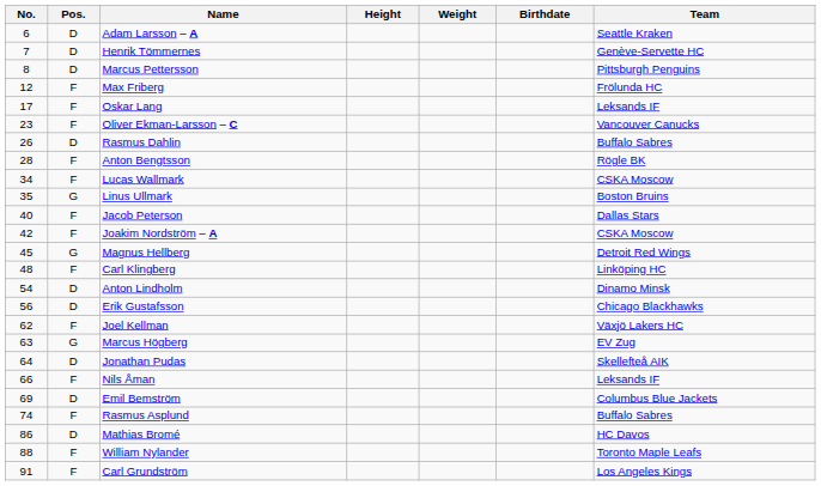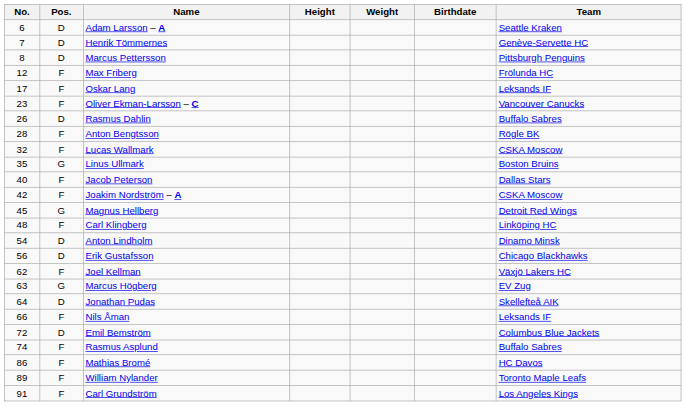 <table width="80%" class="wikitable sortable" style="font-size: 90%; text-align: center;">
 <tr>
 <th>No.</th>
 <th>Pos.</th>
 <th>Name</th>
 <th>Height</th>
 <th>Weight</th>
 <th>Birthdate</th>
 <th>Team</th>
 </tr>
 <tr>
 <td>6</td>
 <td>D</td>
 <td align=left><a href='#'>Adam Larsson</a> – <strong><a href='#'>A</a></strong></td>
 <td></td>
 <td></td>
 <td></td>
 <td style="text-align:left;"> <a href='#'>Seattle Kraken</a></td>
 </tr>
 <tr>
 <td>7</td>
 <td>D</td>
 <td align=left><a href='#'>Henrik Tömmernes</a></td>
 <td></td>
 <td></td>
 <td></td>
 <td style="text-align:left;"> <a href='#'>Genève-Servette HC</a></td>
 </tr>
 <tr>
 <td>8</td>
 <td>D</td>
 <td align=left><a href='#'>Marcus Pettersson</a></td>
 <td></td>
 <td></td>
 <td></td>
 <td style="text-align:left;"> <a href='#'>Pittsburgh Penguins</a></td>
 </tr>
 <tr>
 <td>12</td>
 <td>F</td>
 <td align=left><a href='#'>Max Friberg</a></td>
 <td></td>
 <td></td>
 <td></td>
 <td style="text-align:left;"> <a href='#'>Frölunda HC</a></td>
 </tr>
 <tr>
 <td>17</td>
 <td>F</td>
 <td align=left><a href='#'>Oskar Lang</a></td>
 <td></td>
 <td></td>
 <td></td>
 <td style="text-align:left;"> <a href='#'>Leksands IF</a></td>
 </tr>
 <tr>
 <td>23</td>
 <td>F</td>
 <td align=left><a href='#'>Oliver Ekman-Larsson</a> – <strong><a href='#'>C</a></strong></td>
 <td></td>
 <td></td>
 <td></td>
 <td style="text-align:left;"> <a href='#'>Vancouver Canucks</a></td>
 </tr>
 <tr>
 <td>26</td>
 <td>D</td>
 <td align=left><a href='#'>Rasmus Dahlin</a></td>
 <td></td>
 <td></td>
 <td></td>
 <td style="text-align:left;"> <a href='#'>Buffalo Sabres</a></td>
 </tr>
 <tr>
 <td>28</td>
 <td>F</td>
 <td align=left><a href='#'>Anton Bengtsson</a></td>
 <td></td>
 <td></td>
 <td></td>
 <td style="text-align:left;"> <a href='#'>Rögle BK</a></td>
 </tr>
 <tr>
-<td>34</td>
+<td>32</td>
 <td>F</td>
 <td align=left><a href='#'>Lucas Wallmark</a></td>
 <td></td>
 <td></td>
 <td></td>
 <td style="text-align:left;"> <a href='#'>CSKA Moscow</a></td>
 </tr>
 <tr>
 <td>35</td>
 <td>G</td>
 <td align=left><a href='#'>Linus Ullmark</a></td>
 <td></td>
 <td></td>
 <td></td>
 <td style="text-align:left;"> <a href='#'>Boston Bruins</a></td>
 </tr>
 <tr>
 <td>40</td>
 <td>F</td>
 <td align=left><a href='#'>Jacob Peterson</a></td>
 <td></td>
 <td></td>
 <td></td>
 <td style="text-align:left;"> <a href='#'>Dallas Stars</a></td>
 </tr>
 <tr>
 <td>42</td>
 <td>F</td>
 <td align=left><a href='#'>Joakim Nordström</a> – <strong><a href='#'>A</a></strong></td>
 <td></td>
 <td></td>
 <td></td>
 <td style="text-align:left;"> <a href='#'>CSKA Moscow</a></td>
 </tr>
 <tr>
 <td>45</td>
 <td>G</td>
 <td align=left><a href='#'>Magnus Hellberg</a></td>
 <td></td>
 <td></td>
 <td></td>
 <td style="text-align:left;"> <a href='#'>Detroit Red Wings</a></td>
 </tr>
 <tr>
 <td>48</td>
 <td>F</td>
 <td align=left><a href='#'>Carl Klingberg</a></td>
 <td></td>
 <td></td>
 <td></td>
 <td style="text-align:left;"> <a href='#'>Linköping HC</a></td>
 </tr>
 <tr>
 <td>54</td>
 <td>D</td>
 <td align=left><a href='#'>Anton Lindholm</a></td>
 <td></td>
 <td></td>
 <td></td>
 <td style="text-align:left;"> <a href='#'>Dinamo Minsk</a></td>
 </tr>
 <tr>
 <td>56</td>
 <td>D</td>
 <td align=left><a href='#'>Erik Gustafsson</a></td>
 <td></td>
 <td></td>
 <td></td>
 <td style="text-align:left;"> <a href='#'>Chicago Blackhawks</a></td>
 </tr>
 <tr>
 <td>62</td>
 <td>F</td>
 <td align=left><a href='#'>Joel Kellman</a></td>
 <td></td>
 <td></td>
 <td></td>
 <td style="text-align:left;"> <a href='#'>Växjö Lakers HC</a></td>
 </tr>
 <tr>
 <td>63</td>
 <td>G</td>
 <td align=left><a href='#'>Marcus Högberg</a></td>
 <td></td>
 <td></td>
 <td></td>
 <td style="text-align:left;"> <a href='#'>EV Zug</a></td>
 </tr>
 <tr>
 <td>64</td>
 <td>D</td>
 <td align=left><a href='#'>Jonathan Pudas</a></td>
 <td></td>
 <td></td>
 <td></td>
 <td style="text-align:left;"> <a href='#'>Skellefteå AIK</a></td>
 </tr>
 <tr>
 <td>66</td>
 <td>F</td>
 <td align=left><a href='#'>Nils Åman</a></td>
 <td></td>
 <td></td>
 <td></td>
 <td style="text-align:left;"> <a href='#'>Leksands IF</a></td>
 </tr>
 <tr>
-<td>69</td>
+<td>72</td>
 <td>D</td>
 <td align=left><a href='#'>Emil Bemström</a></td>
 <td></td>
 <td></td>
 <td></td>
 <td style="text-align:left;"> <a href='#'>Columbus Blue Jackets</a></td>
 </tr>
 <tr>
 <td>74</td>
 <td>F</td>
 <td align=left><a href='#'>Rasmus Asplund</a></td>
 <td></td>
 <td></td>
 <td></td>
 <td style="text-align:left;"> <a href='#'>Buffalo Sabres</a></td>
 </tr>
 <tr>
 <td>86</td>
-<td>D</td>
+<td>F</td>
 <td align=left><a href='#'>Mathias Bromé</a></td>
 <td></td>
 <td></td>
 <td></td>
 <td style="text-align:left;"> <a href='#'>HC Davos</a></td>
 </tr>
 <tr>
-<td>88</td>
+<td>89</td>
 <td>F</td>
 <td align=left><a href='#'>William Nylander</a></td>
 <td></td>
 <td></td>
 <td></td>
 <td style="text-align:left;"> <a href='#'>Toronto Maple Leafs</a></td>
 </tr>
 <tr>
 <td>91</td>
 <td>F</td>
 <td align=left><a href='#'>Carl Grundström</a></td>
 <td></td>
 <td></td>
 <td></td>
 <td style="text-align:left;"> <a href='#'>Los Angeles Kings</a></td>
 </tr>
 </table>
